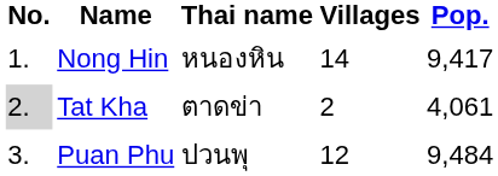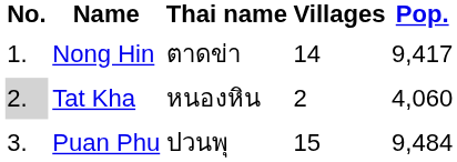 <table>
 <tr>
 <th>No.</th>
 <th>Name</th>
 <th>Thai name</th>
 <th>Villages</th>
 <th><a href='#'>Pop.</a></th>
 </tr>
 <tr>
 <td>1.</td>
 <td><a href='#'>Nong Hin</a></td>
-<td>หนองหิน</td>
+<td>ตาดข่า</td>
 <td>14</td>
 <td>9,417</td>
 <td></td>
 </tr>
 <tr>
 <td style="background: lightgrey;">2.</td>
 <td><a href='#'>Tat Kha</a></td>
-<td>ตาดข่า</td>
+<td>หนองหิน</td>
 <td>2</td>
-<td>4,061</td>
+<td>4,060</td>
 <td></td>
 </tr>
 <tr>
 <td>3.</td>
 <td><a href='#'>Puan Phu</a></td>
 <td>ปวนพุ</td>
-<td>12</td>
+<td>15</td>
 <td>9,484</td>
 <td></td>
 </tr>
 </table>
